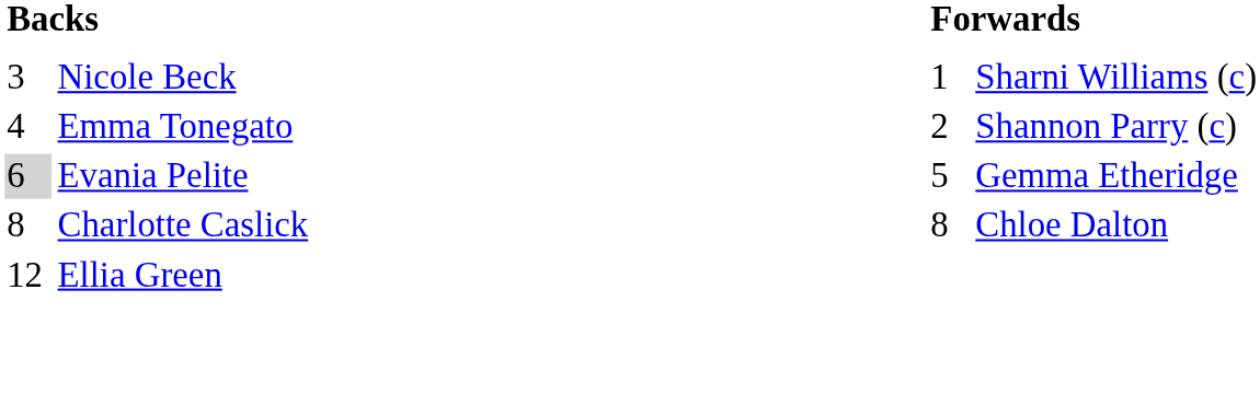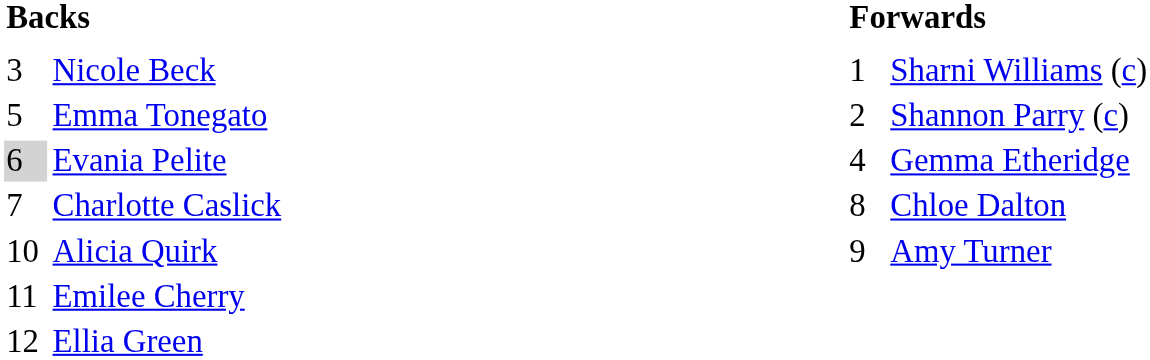 <table style="text-align:left">
 <tr>
 <th colspan=2>Backs</th>
 <th colspan=2>Forwards</th>
 </tr>
 <tr>
 <th style="width:20px;"></th>
 <th style="width:550px;"></th>
 <th style="width:20px;"></th>
 <th style="width:250px;"></th>
 </tr>
 <tr>
 <td align=centre>3</td>
 <td><a href='#'>Nicole Beck</a></td>
 <td align=centre>1</td>
 <td><a href='#'>Sharni Williams</a> (<a href='#'>c</a>)</td>
 </tr>
 <tr>
-<td align=centre>4</td>
+<td align=centre>5</td>
 <td><a href='#'>Emma Tonegato</a></td>
 <td align=centre>2</td>
 <td><a href='#'>Shannon Parry</a> (<a href='#'>c</a>)</td>
 </tr>
 <tr>
 <td align=centre style="background: lightgrey;">6</td>
 <td><a href='#'>Evania Pelite</a></td>
-<td align=centre>5</td>
+<td align=centre>4</td>
 <td><a href='#'>Gemma Etheridge</a></td>
 </tr>
 <tr>
-<td align=centre>8</td>
+<td align=centre>7</td>
 <td><a href='#'>Charlotte Caslick</a></td>
 <td align=centre>8</td>
 <td><a href='#'>Chloe Dalton</a></td>
+</tr>
+<tr>
+<td align=centre>10</td>
+<td><a href='#'>Alicia Quirk</a></td>
+<td align=centre>9</td>
+<td><a href='#'>Amy Turner</a></td>
+</tr>
+<tr>
+<td align=centre>11</td>
+<td><a href='#'>Emilee Cherry</a></td>
+<td align=centre></td>
+<td></td>
 </tr>
 <tr>
 <td align=centre>12</td>
 <td><a href='#'>Ellia Green</a></td>
 <td align=centre></td>
 <td></td>
 </tr>
 </table>
